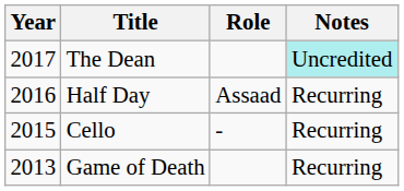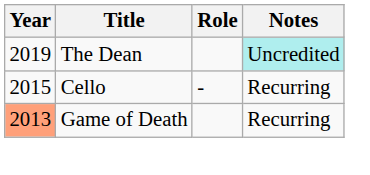 <table class="wikitable">
 <tr>
 <th>Year</th>
 <th>Title</th>
 <th>Role</th>
 <th>Notes</th>
 </tr>
 <tr>
-<td>2017</td>
+<td>2019</td>
 <td>The Dean</td>
 <td></td>
 <td style="background: paleturquoise;">Uncredited</td>
-</tr>
-<tr>
-<td>2016</td>
-<td>Half Day</td>
-<td>Assaad</td>
-<td>Recurring</td>
 </tr>
 <tr>
 <td>2015</td>
 <td>Cello</td>
 <td>-</td>
 <td>Recurring</td>
 </tr>
 <tr>
-<td>2013</td>
+<td style="background: lightsalmon;">2013</td>
 <td>Game of Death</td>
 <td></td>
 <td>Recurring</td>
 </tr>
 </table>
